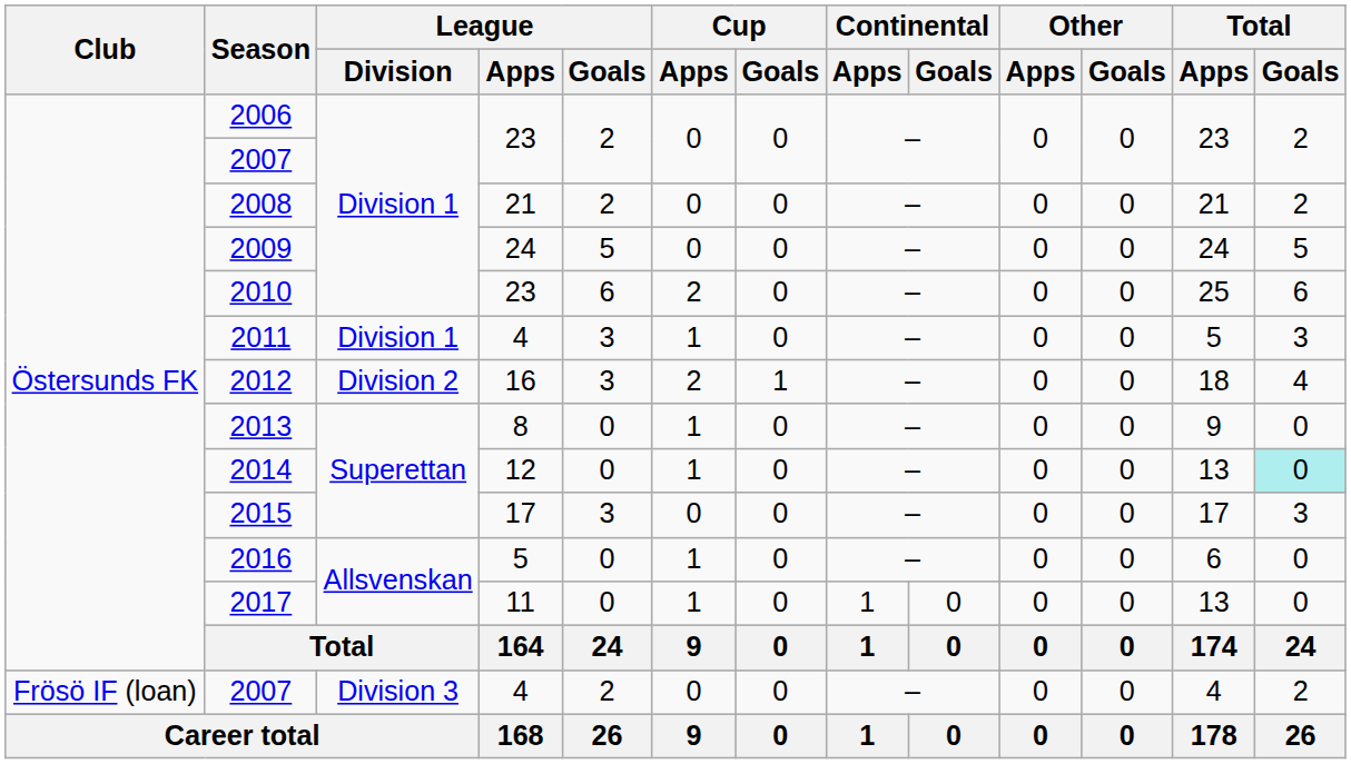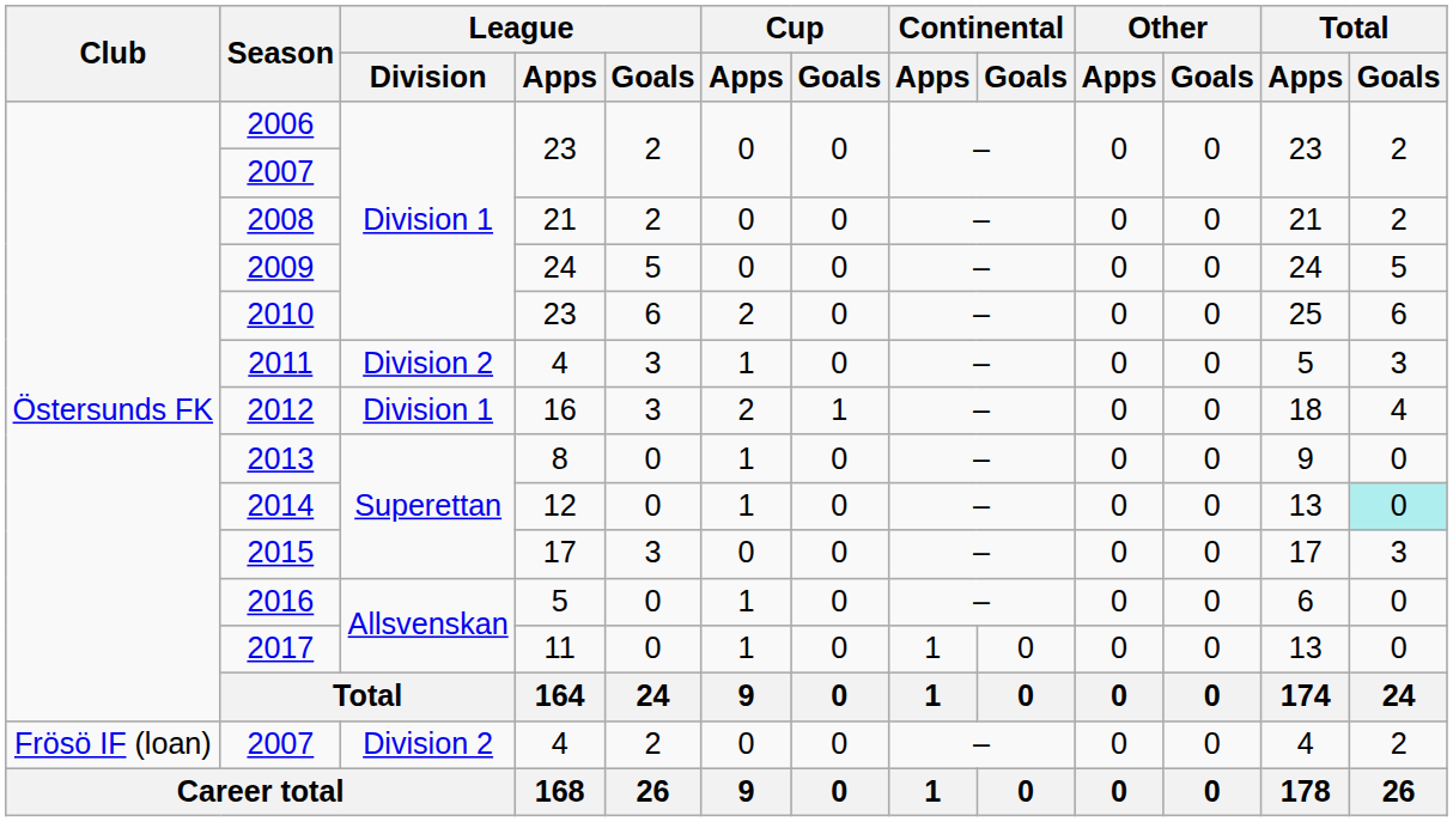 <table class="wikitable" style="text-align: center">
 <tr>
 <th rowspan="2">Club</th>
 <th rowspan="2">Season</th>
 <th colspan="3">League</th>
 <th colspan="2">Cup</th>
 <th colspan="2">Continental</th>
 <th colspan="2">Other</th>
 <th colspan="2">Total</th>
 </tr>
 <tr>
 <th>Division</th>
 <th>Apps</th>
 <th>Goals</th>
 <th>Apps</th>
 <th>Goals</th>
 <th>Apps</th>
 <th>Goals</th>
 <th>Apps</th>
 <th>Goals</th>
 <th>Apps</th>
 <th>Goals</th>
 </tr>
 <tr>
 <td rowspan="13"><a href='#'>Östersunds FK</a></td>
 <td><a href='#'>2006</a></td>
 <td rowspan="5"><a href='#'>Division 1</a></td>
 <td rowspan="2">23</td>
 <td rowspan="2">2</td>
 <td rowspan="2">0</td>
 <td rowspan="2">0</td>
 <td rowspan="2" colspan="2">–</td>
 <td rowspan="2">0</td>
 <td rowspan="2">0</td>
 <td rowspan="2">23</td>
 <td rowspan="2">2</td>
 </tr>
 <tr>
 <td><a href='#'>2007</a></td>
 </tr>
 <tr>
 <td><a href='#'>2008</a></td>
 <td>21</td>
 <td>2</td>
 <td>0</td>
 <td>0</td>
 <td colspan="2">–</td>
 <td>0</td>
 <td>0</td>
 <td>21</td>
 <td>2</td>
 </tr>
 <tr>
 <td><a href='#'>2009</a></td>
 <td>24</td>
 <td>5</td>
 <td>0</td>
 <td>0</td>
 <td colspan="2">–</td>
 <td>0</td>
 <td>0</td>
 <td>24</td>
 <td>5</td>
 </tr>
 <tr>
 <td><a href='#'>2010</a></td>
 <td>23</td>
 <td>6</td>
 <td>2</td>
 <td>0</td>
 <td colspan="2">–</td>
 <td>0</td>
 <td>0</td>
 <td>25</td>
 <td>6</td>
 </tr>
 <tr>
 <td><a href='#'>2011</a></td>
-<td><a href='#'>Division 1</a></td>
+<td><a href='#'>Division 2</a></td>
 <td>4</td>
 <td>3</td>
 <td>1</td>
 <td>0</td>
 <td colspan="2">–</td>
 <td>0</td>
 <td>0</td>
 <td>5</td>
 <td>3</td>
 </tr>
 <tr>
 <td><a href='#'>2012</a></td>
-<td><a href='#'>Division 2</a></td>
+<td><a href='#'>Division 1</a></td>
 <td>16</td>
 <td>3</td>
 <td>2</td>
 <td>1</td>
 <td colspan="2">–</td>
 <td>0</td>
 <td>0</td>
 <td>18</td>
 <td>4</td>
 </tr>
 <tr>
 <td><a href='#'>2013</a></td>
 <td rowspan="3"><a href='#'>Superettan</a></td>
 <td>8</td>
 <td>0</td>
 <td>1</td>
 <td>0</td>
 <td colspan="2">–</td>
 <td>0</td>
 <td>0</td>
 <td>9</td>
 <td>0</td>
 </tr>
 <tr>
 <td><a href='#'>2014</a></td>
 <td>12</td>
 <td>0</td>
 <td>1</td>
 <td>0</td>
 <td colspan="2">–</td>
 <td>0</td>
 <td>0</td>
 <td>13</td>
 <td style="background: paleturquoise;">0</td>
 </tr>
 <tr>
 <td><a href='#'>2015</a></td>
 <td>17</td>
 <td>3</td>
 <td>0</td>
 <td>0</td>
 <td colspan="2">–</td>
 <td>0</td>
 <td>0</td>
 <td>17</td>
 <td>3</td>
 </tr>
 <tr>
 <td><a href='#'>2016</a></td>
 <td rowspan="2"><a href='#'>Allsvenskan</a></td>
 <td>5</td>
 <td>0</td>
 <td>1</td>
 <td>0</td>
 <td colspan="2">–</td>
 <td>0</td>
 <td>0</td>
 <td>6</td>
 <td>0</td>
 </tr>
 <tr>
 <td><a href='#'>2017</a></td>
 <td>11</td>
 <td>0</td>
 <td>1</td>
 <td>0</td>
 <td>1</td>
 <td>0</td>
 <td>0</td>
 <td>0</td>
 <td>13</td>
 <td>0</td>
 </tr>
 <tr>
 <th colspan="2"><strong>Total</strong></th>
 <th>164</th>
 <th>24</th>
 <th>9</th>
 <th>0</th>
 <th>1</th>
 <th>0</th>
 <th>0</th>
 <th>0</th>
 <th>174</th>
 <th>24</th>
 </tr>
 <tr>
 <td><a href='#'>Frösö IF</a> (loan)</td>
 <td><a href='#'>2007</a></td>
-<td><a href='#'>Division 3</a></td>
+<td><a href='#'>Division 2</a></td>
 <td>4</td>
 <td>2</td>
 <td>0</td>
 <td>0</td>
 <td colspan="2">–</td>
 <td>0</td>
 <td>0</td>
 <td>4</td>
 <td>2</td>
 </tr>
 <tr>
 <th colspan="3"><strong>Career total</strong></th>
 <th>168</th>
 <th>26</th>
 <th>9</th>
 <th>0</th>
 <th>1</th>
 <th>0</th>
 <th>0</th>
 <th>0</th>
 <th>178</th>
 <th>26</th>
 </tr>
 </table>
